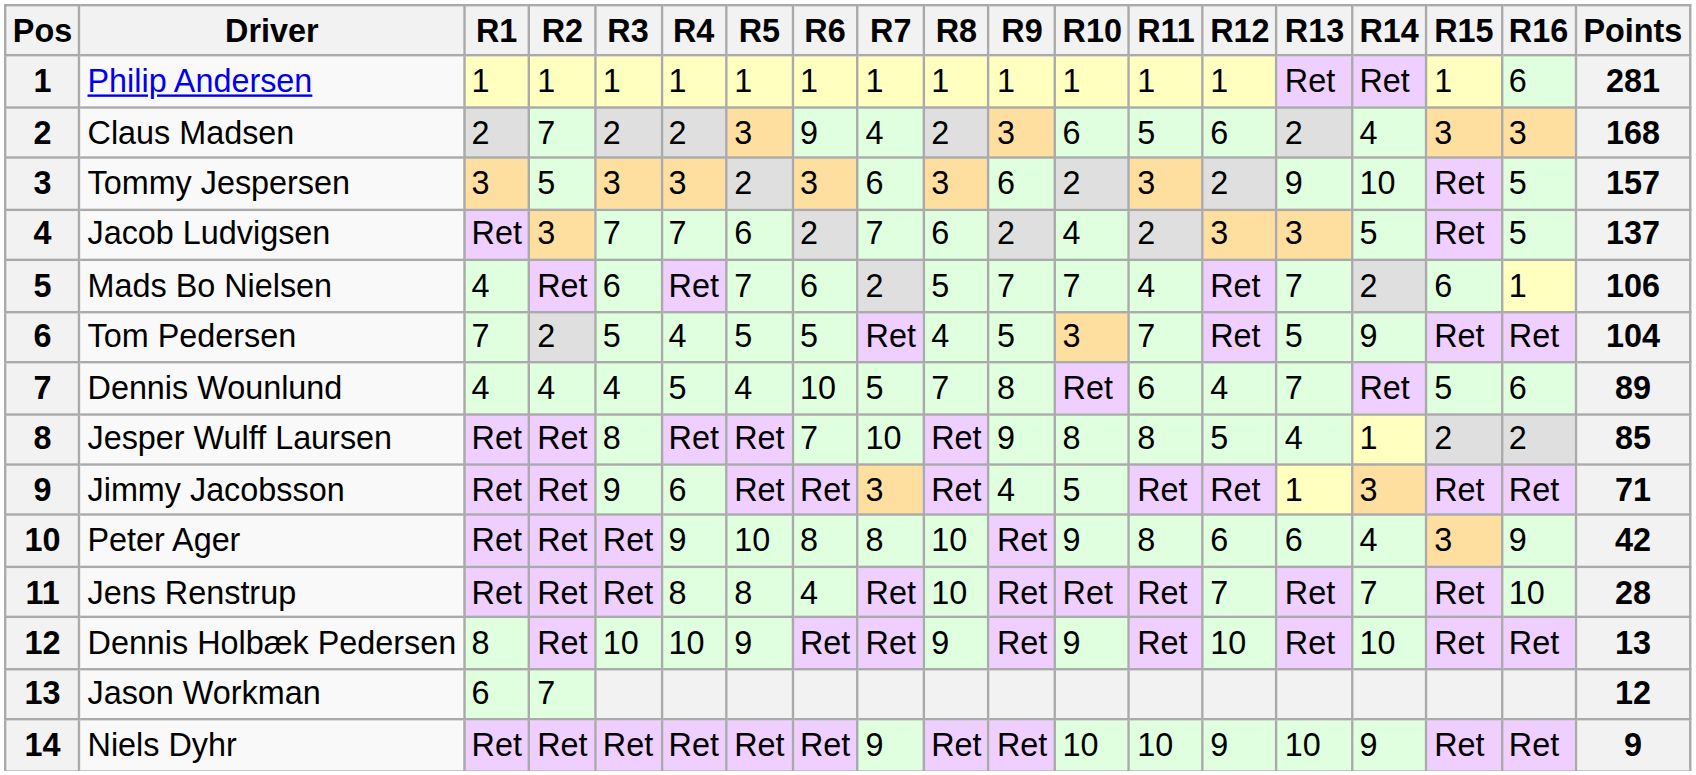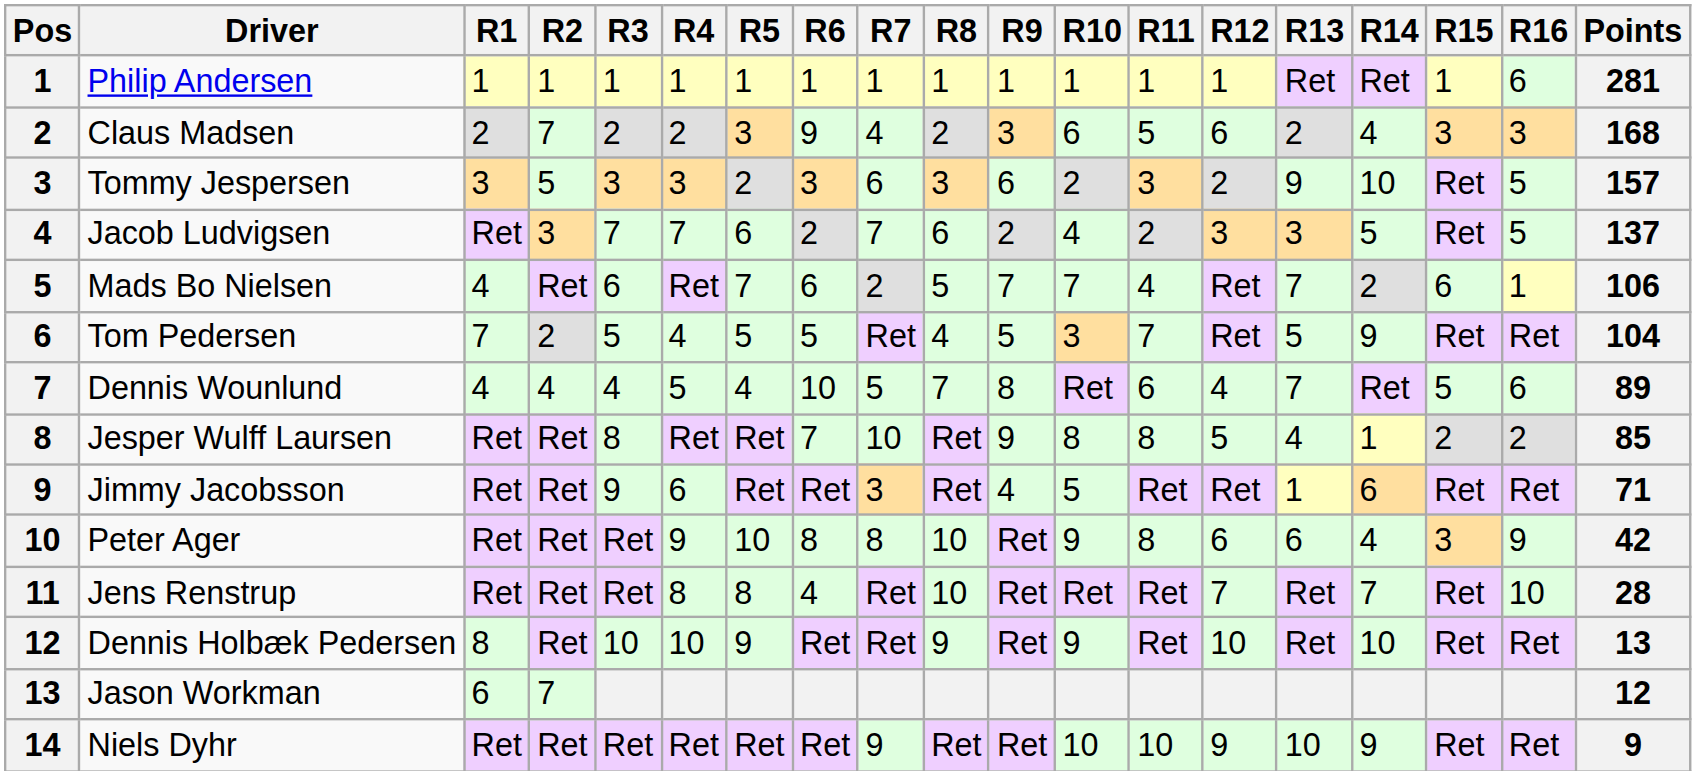 <table class="wikitable" style="font-size:85%">
 <tr>
 <th>Pos</th>
 <th>Driver</th>
 <th>R1</th>
 <th>R2</th>
 <th>R3</th>
 <th>R4</th>
 <th>R5</th>
 <th>R6</th>
 <th>R7</th>
 <th>R8</th>
 <th>R9</th>
 <th>R10</th>
 <th>R11</th>
 <th>R12</th>
 <th>R13</th>
 <th>R14</th>
 <th>R15</th>
 <th>R16</th>
 <th>Points</th>
 </tr>
 <tr>
 <th>1</th>
 <td align="left"> <a href='#'>Philip Andersen</a></td>
 <td style="background:#fFfFbF;">1</td>
 <td style="background:#fFfFbF;">1</td>
 <td style="background:#fFfFbF;">1</td>
 <td style="background:#fFfFbF;">1</td>
 <td style="background:#fFfFbF;">1</td>
 <td style="background:#fFfFbF;">1</td>
 <td style="background:#fFfFbF;">1</td>
 <td style="background:#fFfFbF;">1</td>
 <td style="background:#fFfFbF;">1</td>
 <td style="background:#fFfFbF;">1</td>
 <td style="background:#fFfFbF;">1</td>
 <td style="background:#fFfFbF;">1</td>
 <td style="background:#eFcFfF;">Ret</td>
 <td style="background:#eFcFfF;">Ret</td>
 <td style="background:#fFfFbF;">1</td>
 <td style="background:#DFfFDF;">6</td>
 <th>281</th>
 </tr>
 <tr>
 <th>2</th>
 <td align="left"> Claus Madsen</td>
 <td style="background:#DFDFDF;">2</td>
 <td style="background:#DFfFDF;">7</td>
 <td style="background:#DFDFDF;">2</td>
 <td style="background:#DFDFDF;">2</td>
 <td style="background:#fFDF9F;">3</td>
 <td style="background:#DFfFDF;">9</td>
 <td style="background:#DFfFDF;">4</td>
 <td style="background:#DFDFDF;">2</td>
 <td style="background:#fFDF9F;">3</td>
 <td style="background:#DFfFDF;">6</td>
 <td style="background:#DFfFDF;">5</td>
 <td style="background:#DFfFDF;">6</td>
 <td style="background:#DFDFDF;">2</td>
 <td style="background:#DFfFDF;">4</td>
 <td style="background:#fFDF9F;">3</td>
 <td style="background:#fFDF9F;">3</td>
 <th>168</th>
 </tr>
 <tr>
 <th>3</th>
 <td align="left"> Tommy Jespersen</td>
 <td style="background:#fFDF9F;">3</td>
 <td style="background:#DFfFDF;">5</td>
 <td style="background:#fFDF9F;">3</td>
 <td style="background:#fFDF9F;">3</td>
 <td style="background:#DFDFDF;">2</td>
 <td style="background:#fFDF9F;">3</td>
 <td style="background:#DFfFDF;">6</td>
 <td style="background:#fFDF9F;">3</td>
 <td style="background:#DFfFDF;">6</td>
 <td style="background:#DFDFDF;">2</td>
 <td style="background:#fFDF9F;">3</td>
 <td style="background:#DFDFDF;">2</td>
 <td style="background:#DFfFDF;">9</td>
 <td style="background:#DFfFDF;">10</td>
 <td style="background:#eFcFfF;">Ret</td>
 <td style="background:#DFfFDF;">5</td>
 <th>157</th>
 </tr>
 <tr>
 <th>4</th>
 <td align="left"> Jacob Ludvigsen</td>
 <td style="background:#eFcFfF;">Ret</td>
 <td style="background:#fFDF9F;">3</td>
 <td style="background:#DFfFDF;">7</td>
 <td style="background:#DFfFDF;">7</td>
 <td style="background:#DFfFDF;">6</td>
 <td style="background:#DFDFDF;">2</td>
 <td style="background:#DFfFDF;">7</td>
 <td style="background:#DFfFDF;">6</td>
 <td style="background:#DFDFDF;">2</td>
 <td style="background:#DFfFDF;">4</td>
 <td style="background:#DFDFDF;">2</td>
 <td style="background:#fFDF9F;">3</td>
 <td style="background:#fFDF9F;">3</td>
 <td style="background:#DFfFDF;">5</td>
 <td style="background:#eFcFfF;">Ret</td>
 <td style="background:#DFfFDF;">5</td>
 <th>137</th>
 </tr>
 <tr>
 <th>5</th>
 <td align="left"> Mads Bo Nielsen</td>
 <td style="background:#DFfFDF;">4</td>
 <td style="background:#eFcFfF;">Ret</td>
 <td style="background:#DFfFDF;">6</td>
 <td style="background:#eFcFfF;">Ret</td>
 <td style="background:#DFfFDF;">7</td>
 <td style="background:#DFfFDF;">6</td>
 <td style="background:#DFDFDF;">2</td>
 <td style="background:#DFfFDF;">5</td>
 <td style="background:#DFfFDF;">7</td>
 <td style="background:#DFfFDF;">7</td>
 <td style="background:#DFfFDF;">4</td>
 <td style="background:#eFcFfF;">Ret</td>
 <td style="background:#DFfFDF;">7</td>
 <td style="background:#DFDFDF;">2</td>
 <td style="background:#DFfFDF;">6</td>
 <td style="background:#fFfFbF;">1</td>
 <th>106</th>
 </tr>
 <tr>
 <th>6</th>
 <td align="left"> Tom Pedersen</td>
 <td style="background:#DFfFDF;">7</td>
 <td style="background:#DFDFDF;">2</td>
 <td style="background:#DFfFDF;">5</td>
 <td style="background:#DFfFDF;">4</td>
 <td style="background:#DFfFDF;">5</td>
 <td style="background:#DFfFDF;">5</td>
 <td style="background:#eFcFfF;">Ret</td>
 <td style="background:#DFfFDF;">4</td>
 <td style="background:#DFfFDF;">5</td>
 <td style="background:#fFDF9F;">3</td>
 <td style="background:#DFfFDF;">7</td>
 <td style="background:#eFcFfF;">Ret</td>
 <td style="background:#DFfFDF;">5</td>
 <td style="background:#DFfFDF;">9</td>
 <td style="background:#eFcFfF;">Ret</td>
 <td style="background:#eFcFfF;">Ret</td>
 <th>104</th>
 </tr>
 <tr>
 <th>7</th>
 <td align="left"> Dennis Wounlund</td>
 <td style="background:#DFfFDF;">4</td>
 <td style="background:#DFfFDF;">4</td>
 <td style="background:#DFfFDF;">4</td>
 <td style="background:#DFfFDF;">5</td>
 <td style="background:#DFfFDF;">4</td>
 <td style="background:#DFfFDF;">10</td>
 <td style="background:#DFfFDF;">5</td>
 <td style="background:#DFfFDF;">7</td>
 <td style="background:#DFfFDF;">8</td>
 <td style="background:#eFcFfF;">Ret</td>
 <td style="background:#DFfFDF;">6</td>
 <td style="background:#DFfFDF;">4</td>
 <td style="background:#DFfFDF;">7</td>
 <td style="background:#eFcFfF;">Ret</td>
 <td style="background:#DFfFDF;">5</td>
 <td style="background:#DFfFDF;">6</td>
 <th>89</th>
 </tr>
 <tr>
 <th>8</th>
 <td align="left"> Jesper Wulff Laursen</td>
 <td style="background:#eFcFfF;">Ret</td>
 <td style="background:#eFcFfF;">Ret</td>
 <td style="background:#DFfFDF;">8</td>
 <td style="background:#eFcFfF;">Ret</td>
 <td style="background:#eFcFfF;">Ret</td>
 <td style="background:#DFfFDF;">7</td>
 <td style="background:#DFfFDF;">10</td>
 <td style="background:#eFcFfF;">Ret</td>
 <td style="background:#DFfFDF;">9</td>
 <td style="background:#DFfFDF;">8</td>
 <td style="background:#DFfFDF;">8</td>
 <td style="background:#DFfFDF;">5</td>
 <td style="background:#DFfFDF;">4</td>
 <td style="background:#fFfFbF;">1</td>
 <td style="background:#DFDFDF;">2</td>
 <td style="background:#DFDFDF;">2</td>
 <th>85</th>
 </tr>
 <tr>
 <th>9</th>
 <td align="left"> Jimmy Jacobsson</td>
 <td style="background:#eFcFfF;">Ret</td>
 <td style="background:#eFcFfF;">Ret</td>
 <td style="background:#DFfFDF;">9</td>
 <td style="background:#DFfFDF;">6</td>
 <td style="background:#eFcFfF;">Ret</td>
 <td style="background:#eFcFfF;">Ret</td>
 <td style="background:#fFDF9F;">3</td>
 <td style="background:#eFcFfF;">Ret</td>
 <td style="background:#DFfFDF;">4</td>
 <td style="background:#DFfFDF;">5</td>
 <td style="background:#eFcFfF;">Ret</td>
 <td style="background:#eFcFfF;">Ret</td>
 <td style="background:#fFfFbF;">1</td>
-<td style="background:#fFDF9F;">3</td>
+<td style="background:#fFDF9F;">6</td>
 <td style="background:#eFcFfF;">Ret</td>
 <td style="background:#eFcFfF;">Ret</td>
 <th>71</th>
 </tr>
 <tr>
 <th>10</th>
 <td align="left"> Peter Ager</td>
 <td style="background:#eFcFfF;">Ret</td>
 <td style="background:#eFcFfF;">Ret</td>
 <td style="background:#eFcFfF;">Ret</td>
 <td style="background:#DFfFDF;">9</td>
 <td style="background:#DFfFDF;">10</td>
 <td style="background:#DFfFDF;">8</td>
 <td style="background:#DFfFDF;">8</td>
 <td style="background:#DFfFDF;">10</td>
 <td style="background:#eFcFfF;">Ret</td>
 <td style="background:#DFfFDF;">9</td>
 <td style="background:#DFfFDF;">8</td>
 <td style="background:#DFfFDF;">6</td>
 <td style="background:#DFfFDF;">6</td>
 <td style="background:#DFfFDF;">4</td>
 <td style="background:#fFDF9F;">3</td>
 <td style="background:#DFfFDF;">9</td>
 <th>42</th>
 </tr>
 <tr>
 <th>11</th>
 <td align="left"> Jens Renstrup</td>
 <td style="background:#eFcFfF;">Ret</td>
 <td style="background:#eFcFfF;">Ret</td>
 <td style="background:#eFcFfF;">Ret</td>
 <td style="background:#DFfFDF;">8</td>
 <td style="background:#DFfFDF;">8</td>
 <td style="background:#DFfFDF;">4</td>
 <td style="background:#eFcFfF;">Ret</td>
 <td style="background:#DFfFDF;">10</td>
 <td style="background:#eFcFfF;">Ret</td>
 <td style="background:#eFcFfF;">Ret</td>
 <td style="background:#eFcFfF;">Ret</td>
 <td style="background:#DFfFDF;">7</td>
 <td style="background:#eFcFfF;">Ret</td>
 <td style="background:#DFfFDF;">7</td>
 <td style="background:#eFcFfF;">Ret</td>
 <td style="background:#DFfFDF;">10</td>
 <th>28</th>
 </tr>
 <tr>
 <th>12</th>
 <td align="left"> Dennis Holbæk Pedersen</td>
 <td style="background:#DFfFDF;">8</td>
 <td style="background:#eFcFfF;">Ret</td>
 <td style="background:#DFfFDF;">10</td>
 <td style="background:#DFfFDF;">10</td>
 <td style="background:#DFfFDF;">9</td>
 <td style="background:#eFcFfF;">Ret</td>
 <td style="background:#eFcFfF;">Ret</td>
 <td style="background:#DFfFDF;">9</td>
 <td style="background:#eFcFfF;">Ret</td>
 <td style="background:#DFfFDF;">9</td>
 <td style="background:#eFcFfF;">Ret</td>
 <td style="background:#DFfFDF;">10</td>
 <td style="background:#eFcFfF;">Ret</td>
 <td style="background:#DFfFDF;">10</td>
 <td style="background:#eFcFfF;">Ret</td>
 <td style="background:#eFcFfF;">Ret</td>
 <th>13</th>
 </tr>
 <tr>
 <th>13</th>
 <td align="left"> Jason Workman</td>
 <td style="background:#DFfFDF;">6</td>
 <td style="background:#DFfFDF;">7</td>
 <th></th>
 <th></th>
 <th></th>
 <th></th>
 <th></th>
 <th></th>
 <th></th>
 <th></th>
 <th></th>
 <th></th>
 <th></th>
 <th></th>
 <th></th>
 <th></th>
 <th>12</th>
 </tr>
 <tr>
 <th>14</th>
 <td align="left"> Niels Dyhr</td>
 <td style="background:#eFcFfF;">Ret</td>
 <td style="background:#eFcFfF;">Ret</td>
 <td style="background:#eFcFfF;">Ret</td>
 <td style="background:#eFcFfF;">Ret</td>
 <td style="background:#eFcFfF;">Ret</td>
 <td style="background:#eFcFfF;">Ret</td>
 <td style="background:#DFfFDF;">9</td>
 <td style="background:#eFcFfF;">Ret</td>
 <td style="background:#eFcFfF;">Ret</td>
 <td style="background:#DFfFDF;">10</td>
 <td style="background:#DFfFDF;">10</td>
 <td style="background:#DFfFDF;">9</td>
 <td style="background:#DFfFDF;">10</td>
 <td style="background:#DFfFDF;">9</td>
 <td style="background:#eFcFfF;">Ret</td>
 <td style="background:#eFcFfF;">Ret</td>
 <th>9</th>
 </tr>
 </table>
